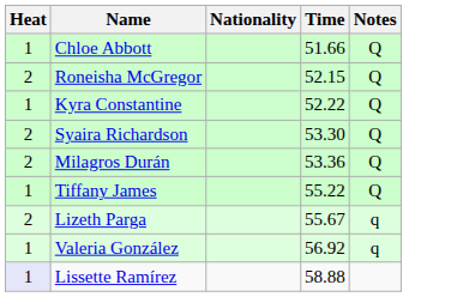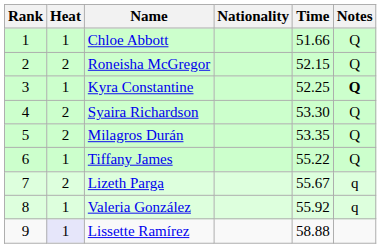 <table class="wikitable sortable" style="text-align:center">
 <tr>
+<th>Rank</th>
 <th>Heat</th>
 <th>Name</th>
 <th>Nationality</th>
 <th>Time</th>
 <th>Notes</th>
 </tr>
 <tr bgcolor=ccffcc>
 <td>1</td>
+<td>1</td>
 <td align=left><a href='#'>Chloe Abbott</a></td>
 <td align=left></td>
 <td>51.66</td>
 <td>Q</td>
 </tr>
 <tr bgcolor=ccffcc>
 <td>2</td>
+<td>2</td>
 <td align=left><a href='#'>Roneisha McGregor</a></td>
 <td align=left></td>
 <td>52.15</td>
 <td>Q</td>
 </tr>
 <tr bgcolor=ccffcc>
+<td>3</td>
 <td>1</td>
 <td align=left><a href='#'>Kyra Constantine</a></td>
 <td align=left></td>
-<td>52.22</td>
-<td>Q</td>
+<td>52.25</td>
+<td><strong>Q</strong></td>
 </tr>
 <tr bgcolor=ccffcc>
+<td>4</td>
 <td>2</td>
 <td align=left><a href='#'>Syaira Richardson</a></td>
 <td align=left></td>
 <td>53.30</td>
 <td>Q</td>
 </tr>
 <tr bgcolor=ccffcc>
+<td>5</td>
 <td>2</td>
 <td align=left><a href='#'>Milagros Durán</a></td>
 <td align=left></td>
-<td>53.36</td>
+<td>53.35</td>
 <td>Q</td>
 </tr>
 <tr bgcolor=ccffcc>
+<td>6</td>
 <td>1</td>
 <td align=left><a href='#'>Tiffany James</a></td>
 <td align=left></td>
 <td>55.22</td>
 <td>Q</td>
 </tr>
 <tr bgcolor=ddffdd>
+<td>7</td>
 <td>2</td>
 <td align=left><a href='#'>Lizeth Parga</a></td>
 <td align=left></td>
 <td>55.67</td>
 <td>q</td>
 </tr>
 <tr bgcolor=ddffdd>
+<td>8</td>
 <td>1</td>
 <td align=left><a href='#'>Valeria González</a></td>
 <td align=left></td>
-<td>56.92</td>
+<td>55.92</td>
 <td>q</td>
 </tr>
 <tr>
+<td>9</td>
 <td style="background: lavender;">1</td>
 <td align=left><a href='#'>Lissette Ramírez</a></td>
 <td align=left></td>
 <td>58.88</td>
 <td></td>
 </tr>
 </table>
